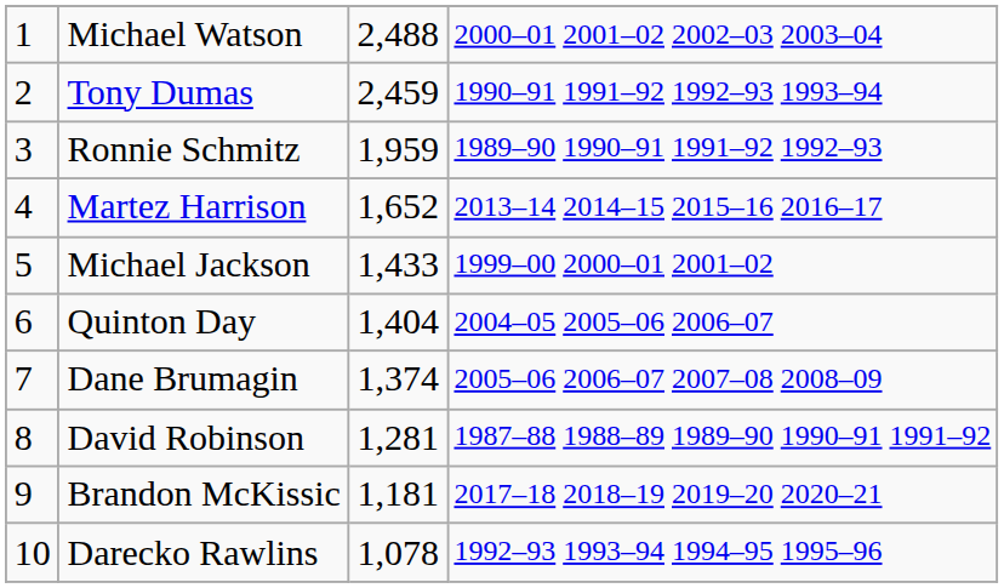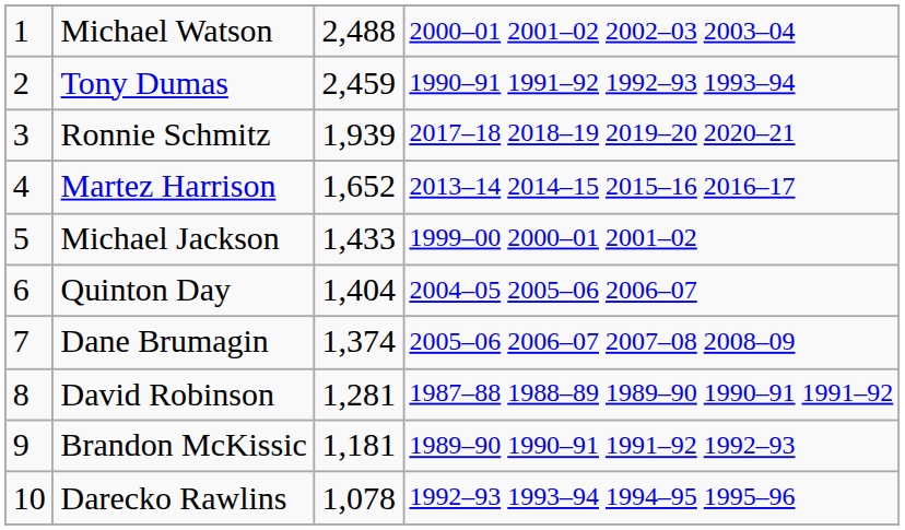 <table class="wikitable">
 <tr>
 </tr>
 <tr>
 <td>1</td>
 <td>Michael Watson</td>
 <td>2,488</td>
 <td style="font-size:80%;"><a href='#'>2000–01</a> <a href='#'>2001–02</a> <a href='#'>2002–03</a> <a href='#'>2003–04</a></td>
 </tr>
 <tr>
 <td>2</td>
 <td><a href='#'>Tony Dumas</a></td>
 <td>2,459</td>
 <td style="font-size:80%;"><a href='#'>1990–91</a> <a href='#'>1991–92</a> <a href='#'>1992–93</a> <a href='#'>1993–94</a></td>
 </tr>
 <tr>
 <td>3</td>
 <td>Ronnie Schmitz</td>
-<td>1,959</td>
-<td style="font-size:80%;"><a href='#'>1989–90</a> <a href='#'>1990–91</a> <a href='#'>1991–92</a> <a href='#'>1992–93</a></td>
+<td>1,939</td>
+<td style="font-size:80%;"><a href='#'>2017–18</a> <a href='#'>2018–19</a> <a href='#'>2019–20</a> <a href='#'>2020–21</a></td>
 </tr>
 <tr>
 <td>4</td>
 <td><a href='#'>Martez Harrison</a></td>
 <td>1,652</td>
 <td style="font-size:80%;"><a href='#'>2013–14</a> <a href='#'>2014–15</a> <a href='#'>2015–16</a> <a href='#'>2016–17</a></td>
 </tr>
 <tr>
 <td>5</td>
 <td>Michael Jackson</td>
 <td>1,433</td>
 <td style="font-size:80%;"><a href='#'>1999–00</a> <a href='#'>2000–01</a> <a href='#'>2001–02</a></td>
 </tr>
 <tr>
 <td>6</td>
 <td>Quinton Day</td>
 <td>1,404</td>
 <td style="font-size:80%;"><a href='#'>2004–05</a> <a href='#'>2005–06</a> <a href='#'>2006–07</a></td>
 </tr>
 <tr>
 <td>7</td>
 <td>Dane Brumagin</td>
 <td>1,374</td>
 <td style="font-size:80%;"><a href='#'>2005–06</a> <a href='#'>2006–07</a> <a href='#'>2007–08</a> <a href='#'>2008–09</a></td>
 </tr>
 <tr>
 <td>8</td>
 <td>David Robinson</td>
 <td>1,281</td>
 <td style="font-size:80%;"><a href='#'>1987–88</a> <a href='#'>1988–89</a> <a href='#'>1989–90</a> <a href='#'>1990–91</a> <a href='#'>1991–92</a></td>
 </tr>
 <tr>
 <td>9</td>
 <td>Brandon McKissic</td>
 <td>1,181</td>
-<td style="font-size:80%;"><a href='#'>2017–18</a> <a href='#'>2018–19</a> <a href='#'>2019–20</a> <a href='#'>2020–21</a></td>
+<td style="font-size:80%;"><a href='#'>1989–90</a> <a href='#'>1990–91</a> <a href='#'>1991–92</a> <a href='#'>1992–93</a></td>
 </tr>
 <tr>
 <td>10</td>
 <td>Darecko Rawlins</td>
 <td>1,078</td>
 <td style="font-size:80%;"><a href='#'>1992–93</a> <a href='#'>1993–94</a> <a href='#'>1994–95</a> <a href='#'>1995–96</a></td>
 </tr>
 </table>
